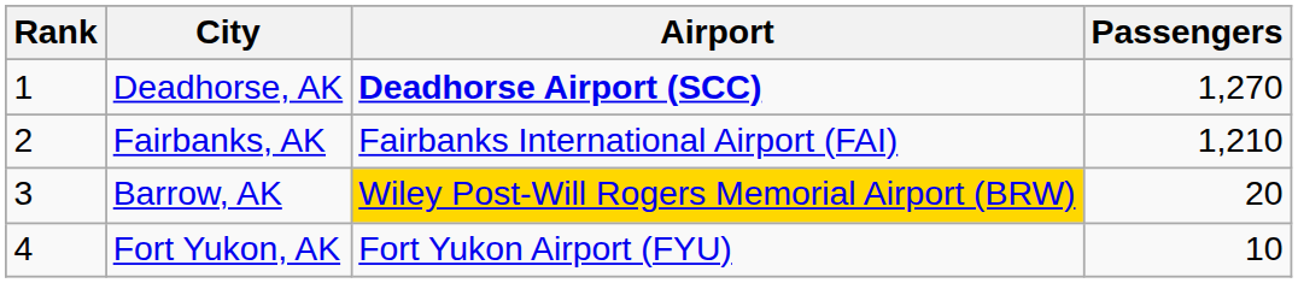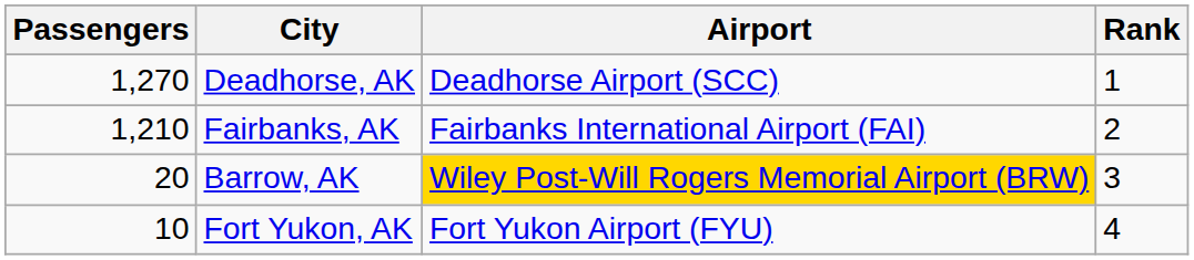 <table class="wikitable">
 <tr>
-<th>Rank</th>
+<th>Passengers</th>
 <th>City</th>
 <th>Airport</th>
-<th>Passengers</th>
+<th>Rank</th>
 </tr>
 <tr>
+<td align="right">1,270</td>
+<td> <a href='#'>Deadhorse, AK</a></td>
+<td><a href='#'>Deadhorse Airport (SCC)</a></td>
 <td>1</td>
-<td> <a href='#'>Deadhorse, AK</a></td>
-<td><strong><a href='#'>Deadhorse Airport (SCC)</a></strong></td>
-<td align="right">1,270</td>
 </tr>
 <tr>
-<td>2</td>
+<td align="right">1,210</td>
 <td> <a href='#'>Fairbanks, AK</a></td>
 <td><a href='#'>Fairbanks International Airport (FAI)</a></td>
-<td align="right">1,210</td>
+<td>2</td>
 </tr>
 <tr>
-<td>3</td>
+<td align="right">20</td>
 <td> <a href='#'>Barrow, AK</a></td>
 <td style="background: gold;"><a href='#'>Wiley Post-Will Rogers Memorial Airport (BRW)</a></td>
-<td align="right">20</td>
+<td>3</td>
 </tr>
 <tr>
-<td>4</td>
+<td align=right>10</td>
 <td> <a href='#'>Fort Yukon, AK</a></td>
 <td><a href='#'>Fort Yukon Airport (FYU)</a></td>
-<td align=right>10</td>
+<td>4</td>
 </tr>
 </table>
